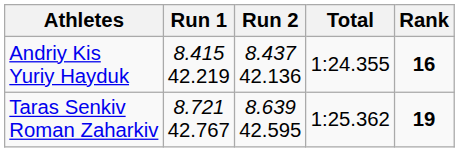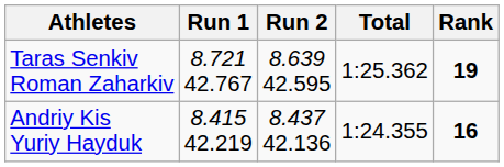 <table class="wikitable" border="1">
 <tr>
 <th>Athletes</th>
 <th>Run 1</th>
 <th>Run 2</th>
 <th>Total</th>
 <th>Rank</th>
 </tr>
 <tr align=center>
+<td align=left><a href='#'>Taras Senkiv</a> <br> <a href='#'>Roman Zaharkiv</a></td>
+<td><em>8.721</em><br>42.767</td>
+<td><em>8.639</em><br>42.595</td>
+<td>1:25.362</td>
+<td><strong>19</strong></td>
+</tr>
+<tr align=center>
 <td align=left><a href='#'>Andriy Kis</a> <br> <a href='#'>Yuriy Hayduk</a></td>
 <td><em>8.415</em><br>42.219</td>
 <td><em>8.437</em><br>42.136</td>
 <td>1:24.355</td>
 <td><strong>16</strong></td>
 </tr>
-<tr align=center>
-<td align=left><a href='#'>Taras Senkiv</a> <br> <a href='#'>Roman Zaharkiv</a></td>
-<td><em>8.721</em><br>42.767</td>
-<td><em>8.639</em><br>42.595</td>
-<td>1:25.362</td>
-<td><strong>19</strong></td>
-</tr>
 </table>
